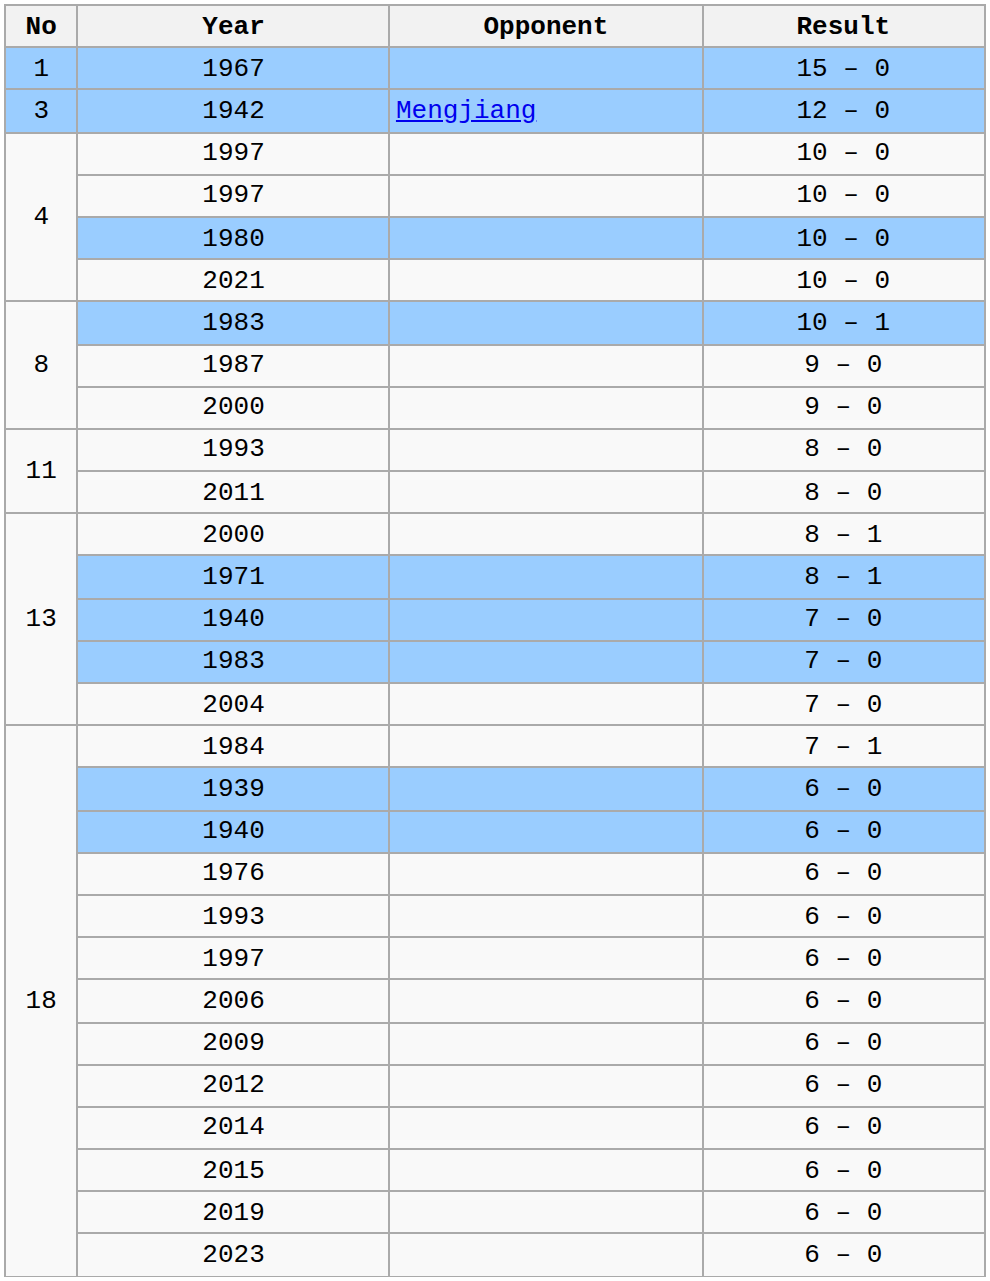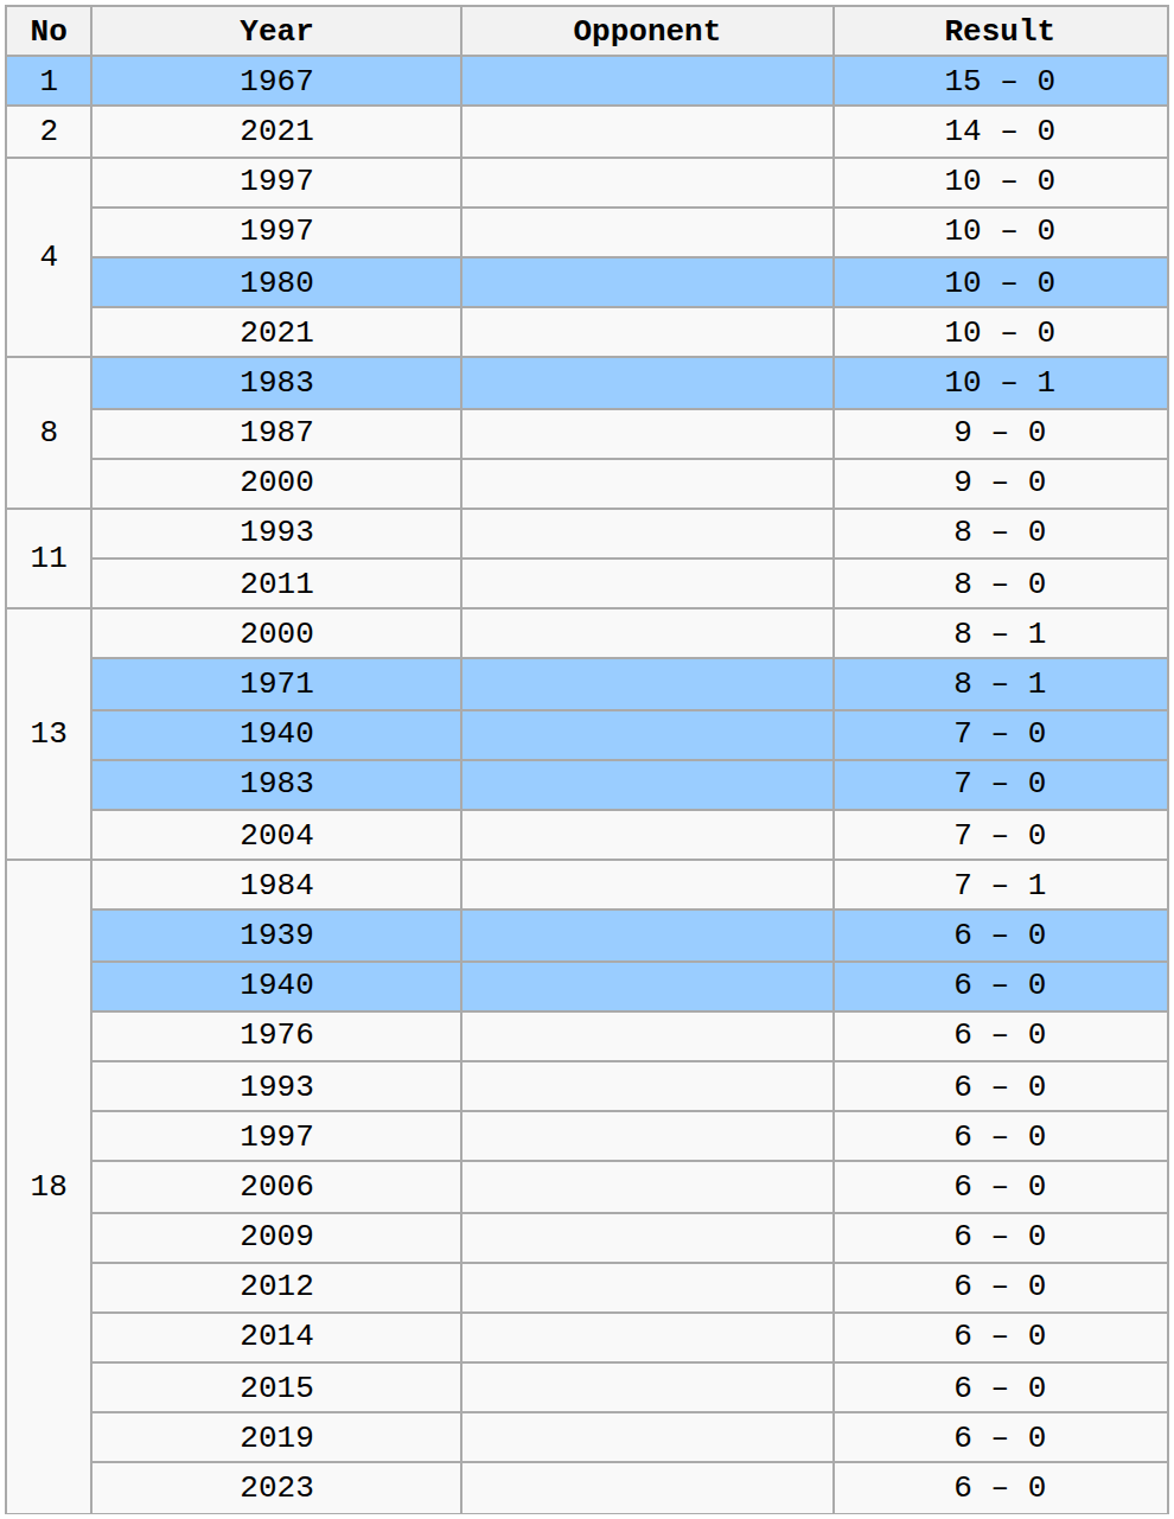 <table class="wikitable sortable">
 <tr>
 <th width=30>No</th>
 <th width=150>Year</th>
 <th width=150>Opponent</th>
 <th width=135>Result</th>
 </tr>
 <tr style="background:#9acdff;">
 <td align=center>1</td>
 <td align=center>1967</td>
 <td></td>
 <td align=center>15 – 0</td>
 </tr>
-<tr style="background:#9acdff;">
-<td align=center>3</td>
-<td align=center>1942</td>
-<td> <a href='#'>Mengjiang</a></td>
-<td align=center>12 – 0</td>
+<tr>
+<td align=center>2</td>
+<td align=center>2021</td>
+<td></td>
+<td align=center>14 – 0</td>
 </tr>
 <tr>
 <td rowspan="4" align=center>4</td>
 <td align=center>1997</td>
 <td></td>
 <td align=center>10 – 0</td>
 </tr>
 <tr>
 <td align=center>1997</td>
 <td></td>
 <td align=center>10 – 0</td>
 </tr>
 <tr style="background:#9acdff;">
 <td align=center>1980</td>
 <td></td>
 <td align=center>10 – 0</td>
 </tr>
 <tr>
 <td align=center>2021</td>
 <td></td>
 <td align=center>10 – 0</td>
 </tr>
 <tr>
 <td rowspan="3" align=center>8</td>
 <td align=center style="background:#9acdff;">1983</td>
 <td style="background:#9acdff;"></td>
 <td align=center style="background:#9acdff;">10 – 1</td>
 </tr>
 <tr>
 <td align=center>1987</td>
 <td></td>
 <td align=center>9 – 0</td>
 </tr>
 <tr>
 <td align=center>2000</td>
 <td></td>
 <td align=center>9 – 0</td>
 </tr>
 <tr>
 <td rowspan="2" align=center>11</td>
 <td align=center>1993</td>
 <td></td>
 <td align=center>8 – 0</td>
 </tr>
 <tr>
 <td align=center>2011</td>
 <td></td>
 <td align=center>8 – 0</td>
 </tr>
 <tr>
 <td rowspan="5" align=center>13</td>
 <td align=center>2000</td>
 <td></td>
 <td align=center>8 – 1</td>
 </tr>
 <tr style="background:#9acdff;">
 <td align=center>1971</td>
 <td></td>
 <td align=center>8 – 1</td>
 </tr>
 <tr style="background:#9acdff;">
 <td align=center>1940</td>
 <td></td>
 <td align=center>7 – 0</td>
 </tr>
 <tr style="background:#9acdff;">
 <td align=center>1983</td>
 <td></td>
 <td align=center>7 – 0</td>
 </tr>
 <tr>
 <td align=center>2004</td>
 <td></td>
 <td align=center>7 – 0</td>
 </tr>
 <tr>
 <td rowspan="13" align=center align=center>18</td>
 <td align=center>1984</td>
 <td></td>
 <td align=center>7 – 1</td>
 </tr>
 <tr>
 <td style="background:#9acdff;" align=center>1939</td>
 <td style="background:#9acdff;"></td>
 <td style="background:#9acdff;" align=center>6 – 0</td>
 </tr>
 <tr style="background:#9acdff;">
 <td align=center>1940</td>
 <td></td>
 <td align=center>6 – 0</td>
 </tr>
 <tr>
 <td align=center>1976</td>
 <td></td>
 <td align=center>6 – 0</td>
 </tr>
 <tr>
 <td align=center>1993</td>
 <td></td>
 <td align=center>6 – 0</td>
 </tr>
 <tr>
 <td align=center>1997</td>
 <td></td>
 <td align=center>6 – 0</td>
 </tr>
 <tr>
 <td align=center>2006</td>
 <td></td>
 <td align=center>6 – 0</td>
 </tr>
 <tr>
 <td align=center>2009</td>
 <td></td>
 <td align=center>6 – 0</td>
 </tr>
 <tr>
 <td align=center>2012</td>
 <td></td>
 <td align=center>6 – 0</td>
 </tr>
 <tr>
 <td align=center>2014</td>
 <td></td>
 <td align=center>6 – 0</td>
 </tr>
 <tr>
 <td align=center>2015</td>
 <td></td>
 <td align=center>6 – 0</td>
 </tr>
 <tr>
 <td align=center>2019</td>
 <td></td>
 <td align=center>6 – 0</td>
 </tr>
 <tr>
 <td align=center>2023</td>
 <td></td>
 <td align=center>6 – 0</td>
 </tr>
 </table>
